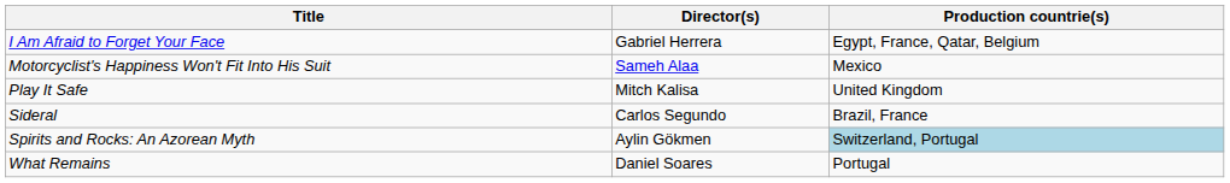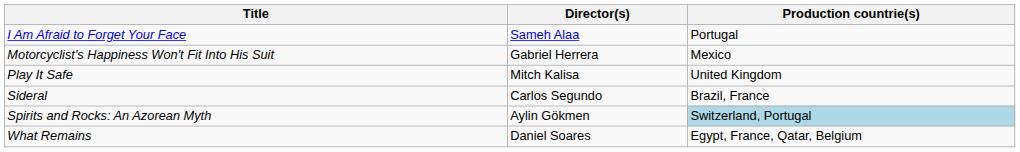 <table class="sortable wikitable" style="width:100%; margin-bottom:4px" cellpadding="5">
 <tr>
 <th scope="col">Title</th>
 <th scope="col">Director(s)</th>
 <th scope="col">Production countrie(s)</th>
 </tr>
 <tr>
 <td><em><a href='#'>I Am Afraid to Forget Your Face</a></em></td>
-<td>Gabriel Herrera</td>
-<td>Egypt, France, Qatar, Belgium</td>
+<td><a href='#'>Sameh Alaa</a></td>
+<td>Portugal</td>
 </tr>
 <tr>
 <td><em>Motorcyclist's Happiness Won't Fit Into His Suit</em></td>
-<td><a href='#'>Sameh Alaa</a></td>
+<td>Gabriel Herrera</td>
 <td>Mexico</td>
 </tr>
 <tr>
 <td><em>Play It Safe</em></td>
 <td>Mitch Kalisa</td>
 <td>United Kingdom</td>
 </tr>
 <tr>
 <td><em>Sideral</em></td>
 <td>Carlos Segundo</td>
 <td>Brazil, France</td>
 </tr>
 <tr>
 <td><em>Spirits and Rocks: An Azorean Myth</em></td>
 <td>Aylin Gökmen</td>
 <td style="background: lightblue;">Switzerland, Portugal</td>
 </tr>
 <tr>
 <td><em>What Remains</em></td>
 <td>Daniel Soares</td>
-<td>Portugal</td>
+<td>Egypt, France, Qatar, Belgium</td>
 </tr>
 </table>
